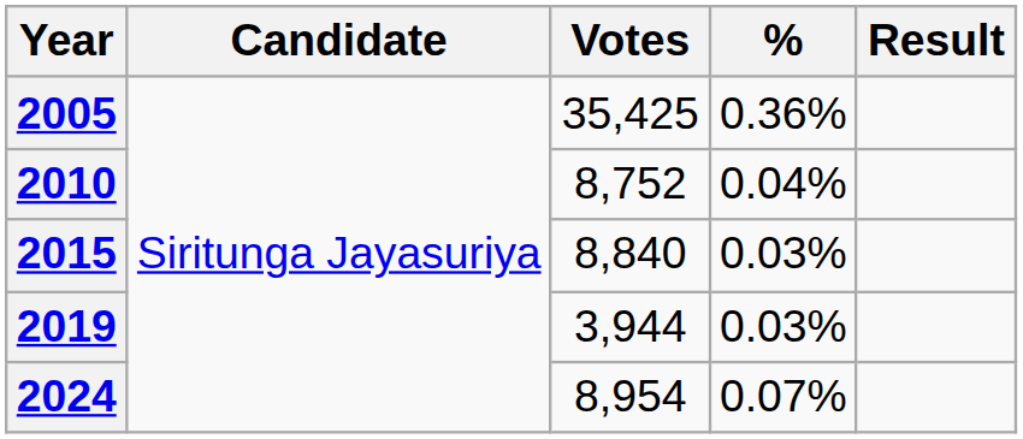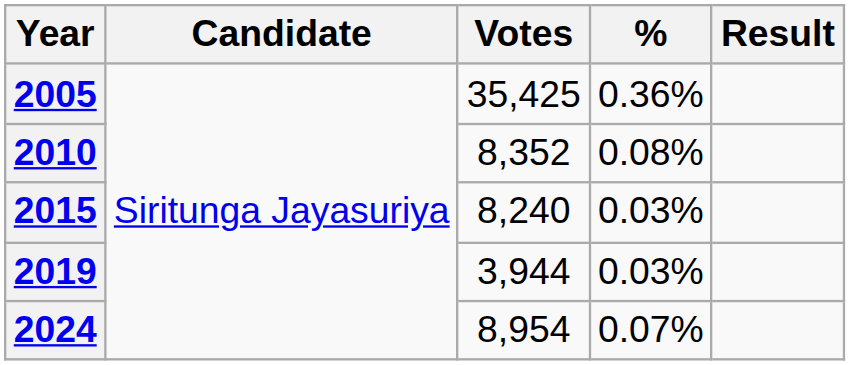 <table class="wikitable">
 <tr>
 <th>Year</th>
 <th>Candidate</th>
 <th>Votes</th>
 <th>%</th>
 <th>Result</th>
 </tr>
 <tr style="text-align:center;">
 <th><a href='#'>2005</a></th>
 <td rowspan="5"><a href='#'>Siritunga Jayasuriya</a></td>
 <td>35,425</td>
 <td>0.36%</td>
 <td></td>
 </tr>
 <tr style="text-align:center;">
 <th><a href='#'>2010</a></th>
-<td>8,752</td>
-<td>0.04%</td>
+<td>8,352</td>
+<td>0.08%</td>
 <td></td>
 </tr>
 <tr style="text-align:center;">
 <th><a href='#'>2015</a></th>
-<td>8,840</td>
+<td>8,240</td>
 <td>0.03%</td>
 <td></td>
 </tr>
 <tr style="text-align:center;">
 <th><a href='#'>2019</a></th>
 <td>3,944</td>
 <td>0.03%</td>
 <td></td>
 </tr>
 <tr style="text-align:center;">
 <th><a href='#'>2024</a></th>
 <td>8,954</td>
 <td>0.07%</td>
 <td></td>
 </tr>
 </table>
